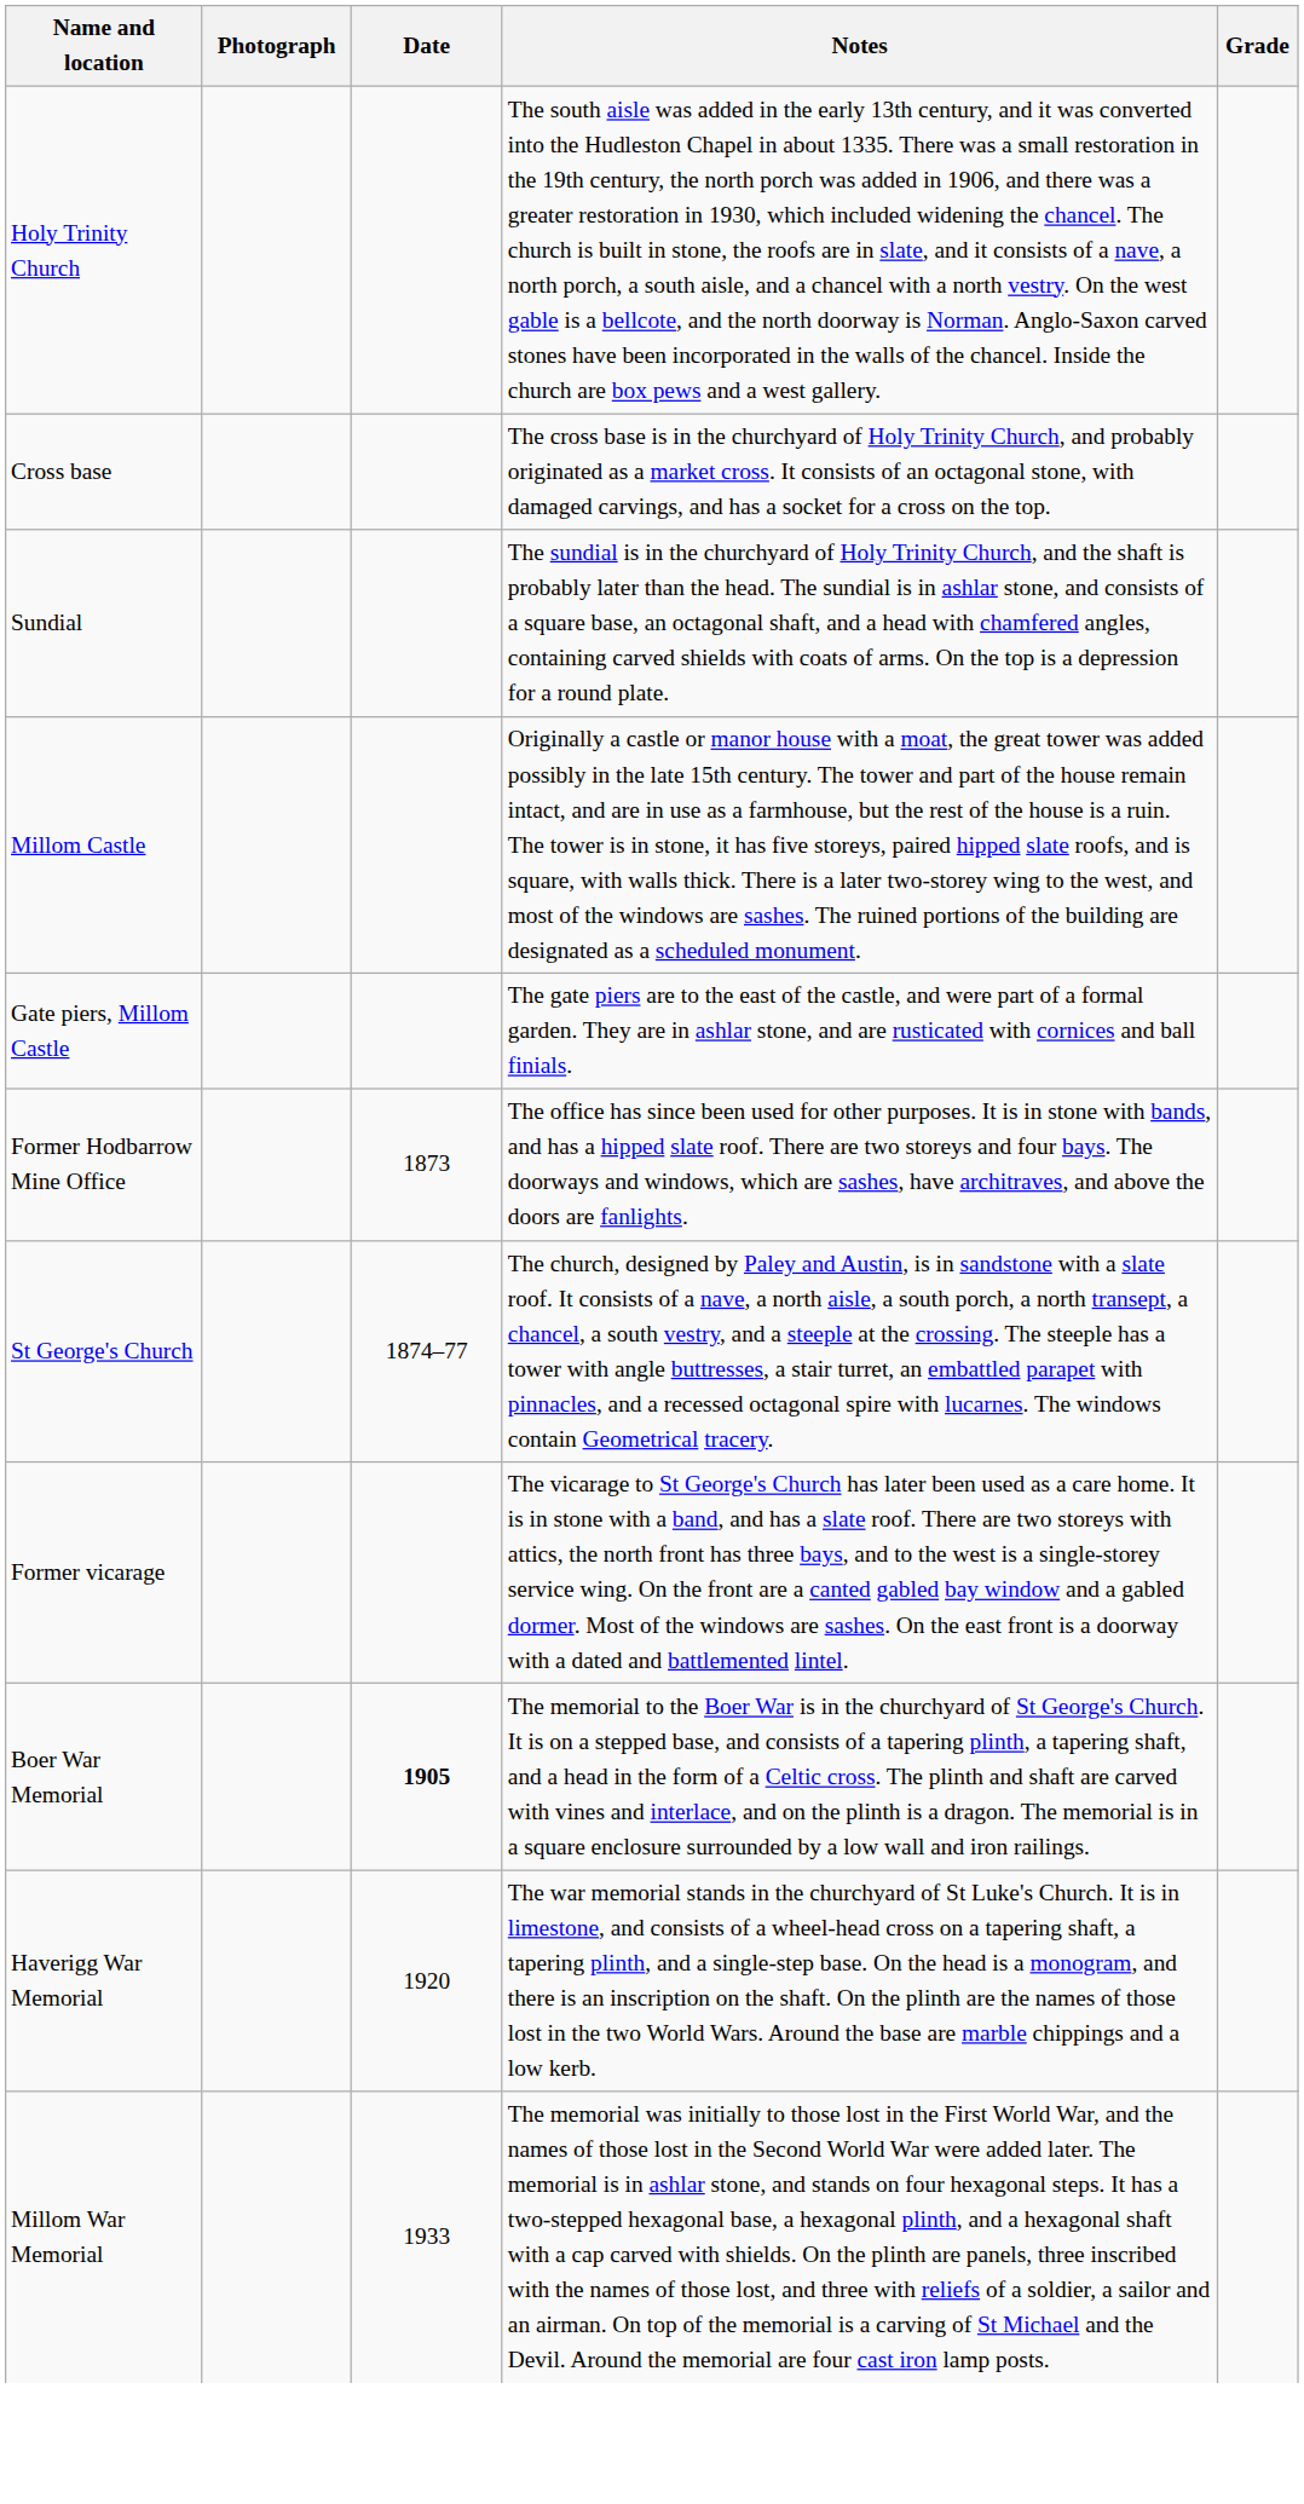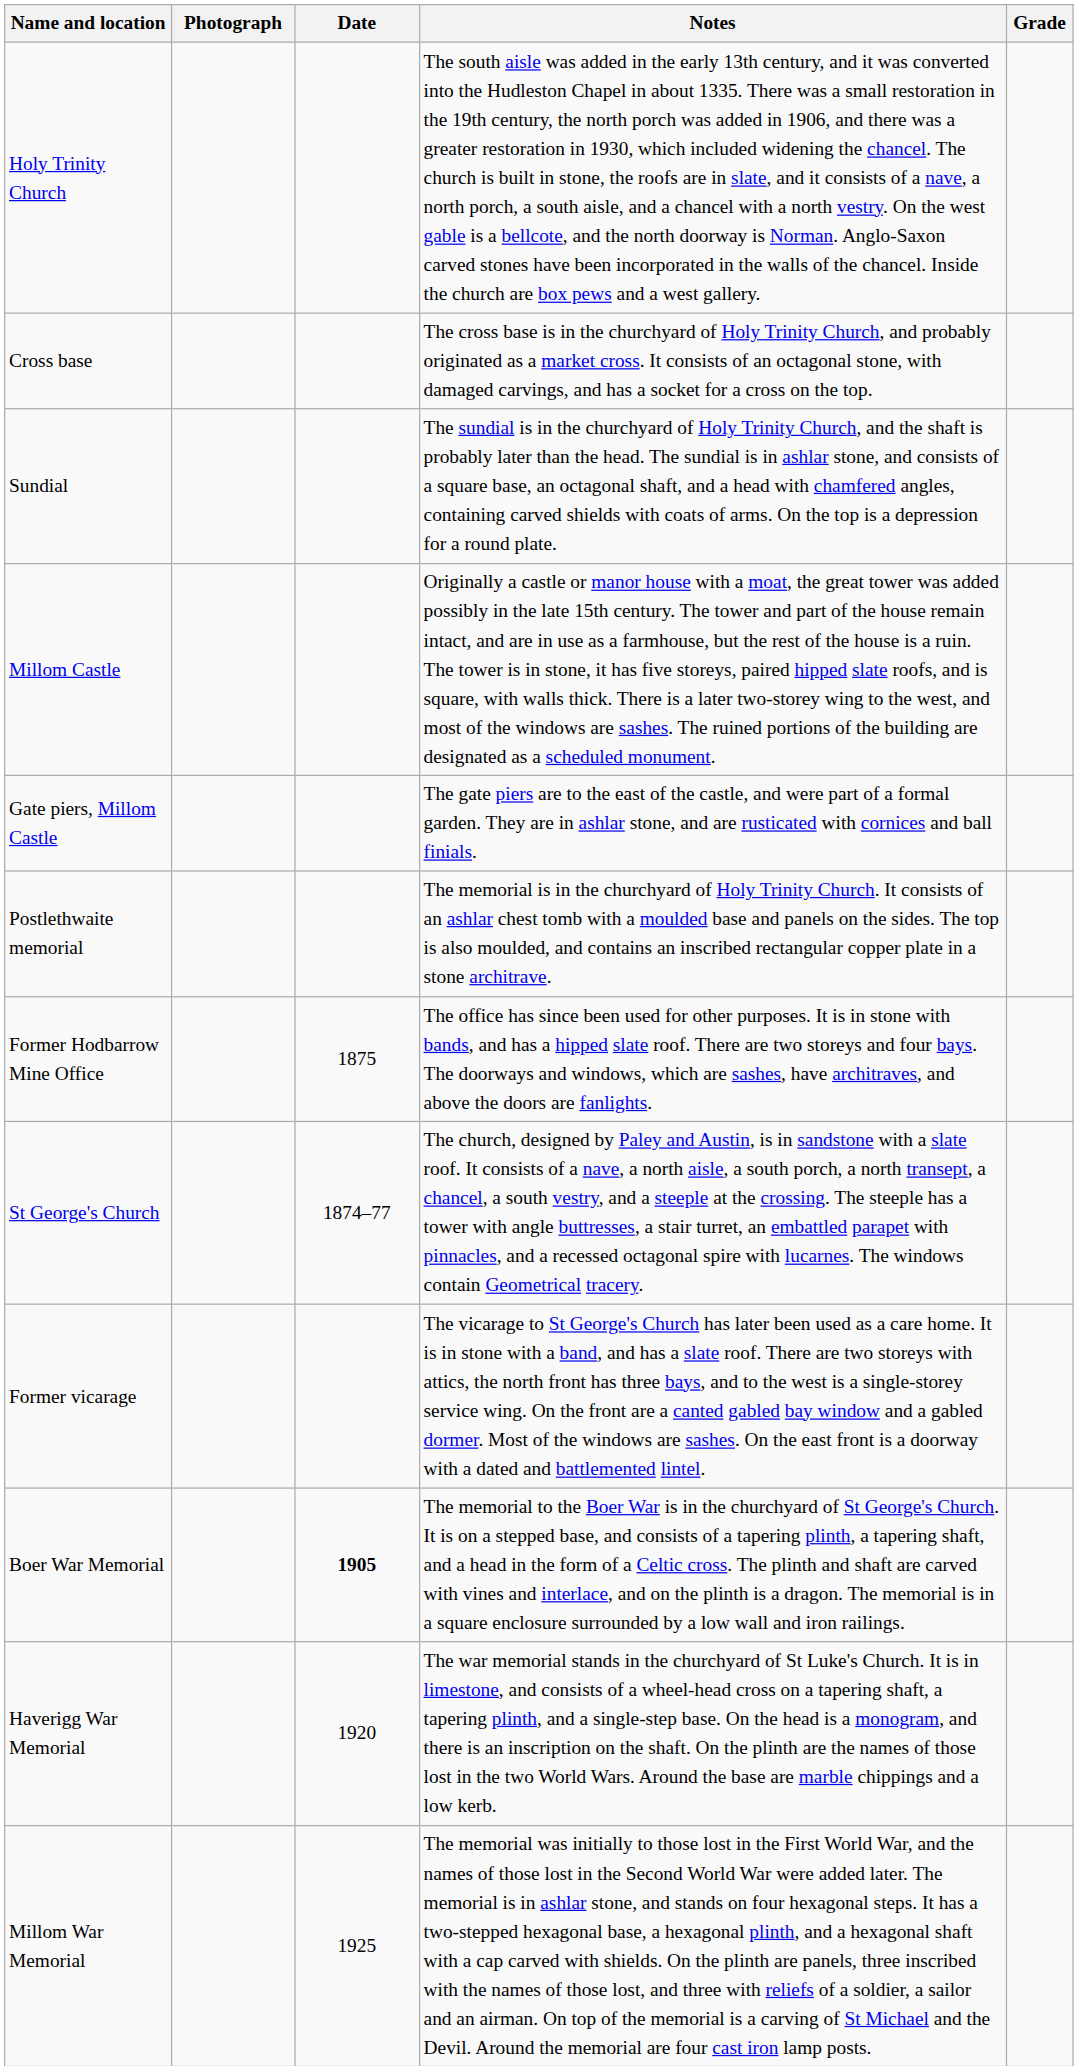 <table class="wikitable sortable plainrowheaders" style="width:100%; border:0; text-align:left; line-height:150%;">
 <tr>
 <th scope="col"  style="width:150px">Name and location</th>
 <th scope="col"  style="width:100px" class="unsortable">Photograph</th>
 <th scope="col"  style="width:120px">Date</th>
 <th scope="col"  style="width:650px" class="unsortable">Notes</th>
 <th scope="col"  style="width:50px">Grade</th>
 </tr>
 <tr>
 <td><a href='#'>Holy Trinity Church</a><br><small></small></td>
 <td></td>
 <td align="center"></td>
 <td>The south <a href='#'>aisle</a> was added in the early 13th century, and it was converted into the Hudleston Chapel in about 1335.  There was a small restoration in the 19th century, the north porch was added in 1906, and there was a greater restoration in 1930, which included widening the <a href='#'>chancel</a>.  The church is built in stone, the roofs are in <a href='#'>slate</a>, and it consists of a <a href='#'>nave</a>, a north porch, a south aisle, and a chancel with a north <a href='#'>vestry</a>.  On the west <a href='#'>gable</a> is a <a href='#'>bellcote</a>, and the north doorway is <a href='#'>Norman</a>.  Anglo-Saxon carved stones have been incorporated in the walls of the chancel.  Inside the church are <a href='#'>box pews</a> and a west gallery.</td>
 <td align="center" ></td>
 </tr>
 <tr>
 <td>Cross base<br><small></small></td>
 <td></td>
 <td align="center"></td>
 <td>The cross base is in the churchyard of <a href='#'>Holy Trinity Church</a>, and probably originated as a <a href='#'>market cross</a>.  It consists of an octagonal stone, with damaged carvings, and has a socket for a cross on the top.</td>
 <td align="center" ></td>
 </tr>
 <tr>
 <td>Sundial<br><small></small></td>
 <td></td>
 <td align="center"></td>
 <td>The <a href='#'>sundial</a> is in the churchyard of <a href='#'>Holy Trinity Church</a>, and the shaft is probably later than the head.  The sundial is in <a href='#'>ashlar</a> stone, and consists of a square base, an octagonal shaft, and a head with <a href='#'>chamfered</a> angles, containing carved shields with coats of arms.  On the top is a depression for a round plate.</td>
 <td align="center" ></td>
 </tr>
 <tr>
 <td><a href='#'>Millom Castle</a><br><small></small></td>
 <td></td>
 <td align="center"></td>
 <td>Originally a castle or <a href='#'>manor house</a> with a <a href='#'>moat</a>, the great tower was added possibly in the late 15th century.  The tower and part of the house remain intact, and are in use as a farmhouse, but the rest of the house is a ruin.  The tower is in stone, it has five storeys, paired <a href='#'>hipped</a> <a href='#'>slate</a> roofs, and is  square, with walls  thick.  There is a later two-storey wing to the west, and most of the windows are <a href='#'>sashes</a>.  The ruined portions of the building are designated as a <a href='#'>scheduled monument</a>.</td>
 <td align="center" ></td>
 </tr>
 <tr>
 <td>Gate piers, <a href='#'>Millom Castle</a><br><small></small></td>
 <td></td>
 <td align="center"></td>
 <td>The gate <a href='#'>piers</a> are to the east of the castle, and were part of a formal garden.  They are in <a href='#'>ashlar</a> stone, and are <a href='#'>rusticated</a> with <a href='#'>cornices</a> and ball <a href='#'>finials</a>.</td>
 <td align="center" ></td>
 </tr>
 <tr>
+<td>Postlethwaite memorial<br><small></small></td>
+<td></td>
+<td align="center"></td>
+<td>The memorial is in the churchyard of <a href='#'>Holy Trinity Church</a>.  It consists of an <a href='#'>ashlar</a> chest tomb with a <a href='#'>moulded</a> base and panels on the sides.  The top is also moulded, and contains an inscribed rectangular copper plate in a stone <a href='#'>architrave</a>.</td>
+<td align="center" ></td>
+</tr>
+<tr>
 <td>Former Hodbarrow Mine Office<br><small></small></td>
 <td></td>
-<td align="center">1873</td>
+<td align="center">1875</td>
 <td>The office has since been used for other purposes.  It is in stone with <a href='#'>bands</a>, and has a <a href='#'>hipped</a> <a href='#'>slate</a> roof.  There are two storeys and four <a href='#'>bays</a>.  The doorways and windows, which are <a href='#'>sashes</a>, have <a href='#'>architraves</a>, and above the doors are <a href='#'>fanlights</a>.</td>
 <td align="center" ></td>
 </tr>
 <tr>
 <td><a href='#'>St George's Church</a><br><small></small></td>
 <td></td>
 <td align="center">1874–77</td>
 <td>The church, designed by <a href='#'>Paley and Austin</a>, is in <a href='#'>sandstone</a> with a <a href='#'>slate</a> roof.  It consists of a <a href='#'>nave</a>, a north <a href='#'>aisle</a>, a south porch, a north <a href='#'>transept</a>, a <a href='#'>chancel</a>, a south <a href='#'>vestry</a>, and a <a href='#'>steeple</a> at the <a href='#'>crossing</a>.  The steeple has a tower with angle <a href='#'>buttresses</a>, a stair turret, an <a href='#'>embattled</a> <a href='#'>parapet</a> with <a href='#'>pinnacles</a>, and a recessed octagonal spire with <a href='#'>lucarnes</a>.  The windows contain <a href='#'>Geometrical</a> <a href='#'>tracery</a>.</td>
 <td align="center" ></td>
 </tr>
 <tr>
 <td>Former vicarage<br><small></small></td>
 <td></td>
 <td align="center"></td>
 <td>The vicarage to <a href='#'>St George's Church</a> has later been used as a care home.  It is in stone with a <a href='#'>band</a>, and has a <a href='#'>slate</a> roof.  There are two storeys with attics, the north front has three <a href='#'>bays</a>, and to the west is a single-storey service wing.  On the front are a <a href='#'>canted</a> <a href='#'>gabled</a> <a href='#'>bay window</a> and a gabled <a href='#'>dormer</a>.  Most of the windows are <a href='#'>sashes</a>.  On the east front is a doorway with a dated and <a href='#'>battlemented</a> <a href='#'>lintel</a>.</td>
 <td align="center" ></td>
 </tr>
 <tr>
 <td>Boer War Memorial<br><small></small></td>
 <td></td>
 <td align="center"><strong>1905</strong></td>
 <td>The memorial to the <a href='#'>Boer War</a> is in the churchyard of <a href='#'>St George's Church</a>.  It is on a stepped base, and consists of a tapering <a href='#'>plinth</a>, a tapering shaft, and a head in the form of a <a href='#'>Celtic cross</a>.  The plinth and shaft are carved with vines and <a href='#'>interlace</a>, and on the plinth is a dragon.  The memorial is in a square enclosure surrounded by a low wall and iron railings.</td>
 <td align="center" ></td>
 </tr>
 <tr>
 <td>Haverigg War Memorial<br><small></small></td>
 <td></td>
 <td align="center">1920</td>
 <td>The war memorial stands in the churchyard of St Luke's Church.  It is in <a href='#'>limestone</a>, and consists of a wheel-head cross on a tapering shaft, a tapering <a href='#'>plinth</a>, and a single-step base.  On the head is a <a href='#'>monogram</a>, and there is an inscription on the shaft.  On the plinth are the names of those lost in the two World Wars.  Around the base are <a href='#'>marble</a> chippings and a low kerb.</td>
 <td align="center" ></td>
 </tr>
 <tr>
 <td>Millom War Memorial<br><small></small></td>
 <td></td>
-<td align="center">1933</td>
+<td align="center">1925</td>
 <td>The memorial was initially to those lost in the First World War, and the names of those lost in the Second World War were added later.  The memorial is in <a href='#'>ashlar</a> stone, and stands on four hexagonal steps.  It has a two-stepped hexagonal base, a hexagonal <a href='#'>plinth</a>, and a hexagonal shaft with a cap carved with shields.  On the plinth are panels, three inscribed with the names of those lost, and three with <a href='#'>reliefs</a> of a soldier, a sailor and an airman.  On top of the memorial is a carving of <a href='#'>St Michael</a> and the Devil.  Around the memorial are four <a href='#'>cast iron</a> lamp posts.</td>
 <td align="center" ></td>
 </tr>
 <tr>
 </tr>
 </table>
